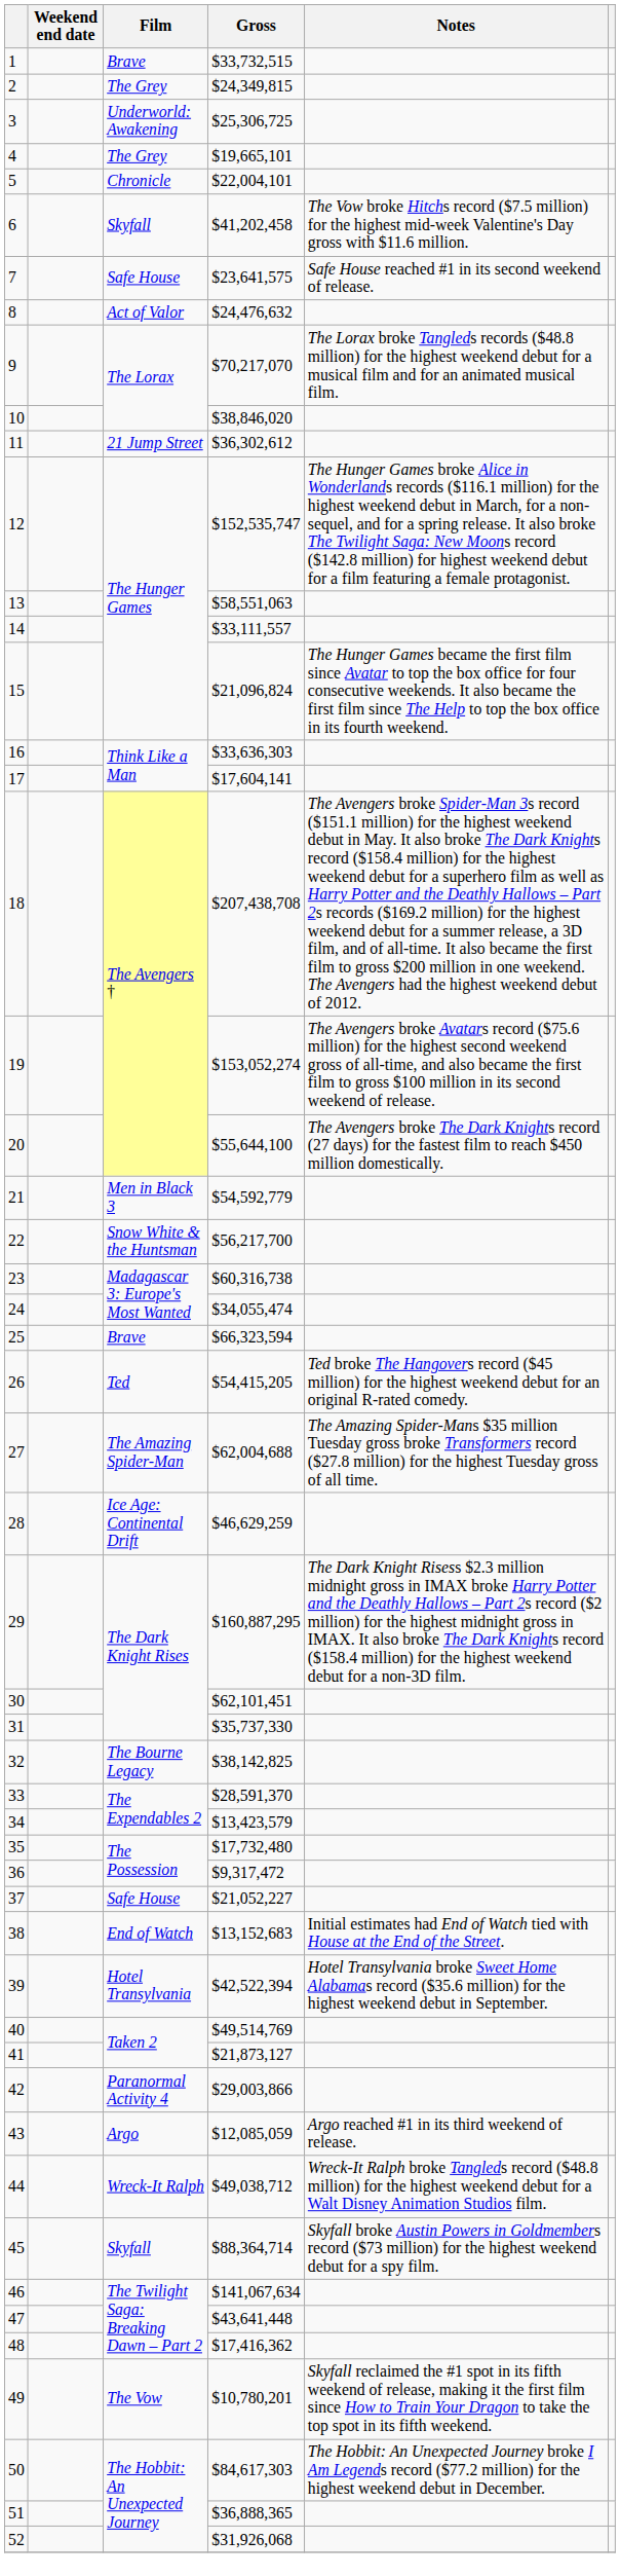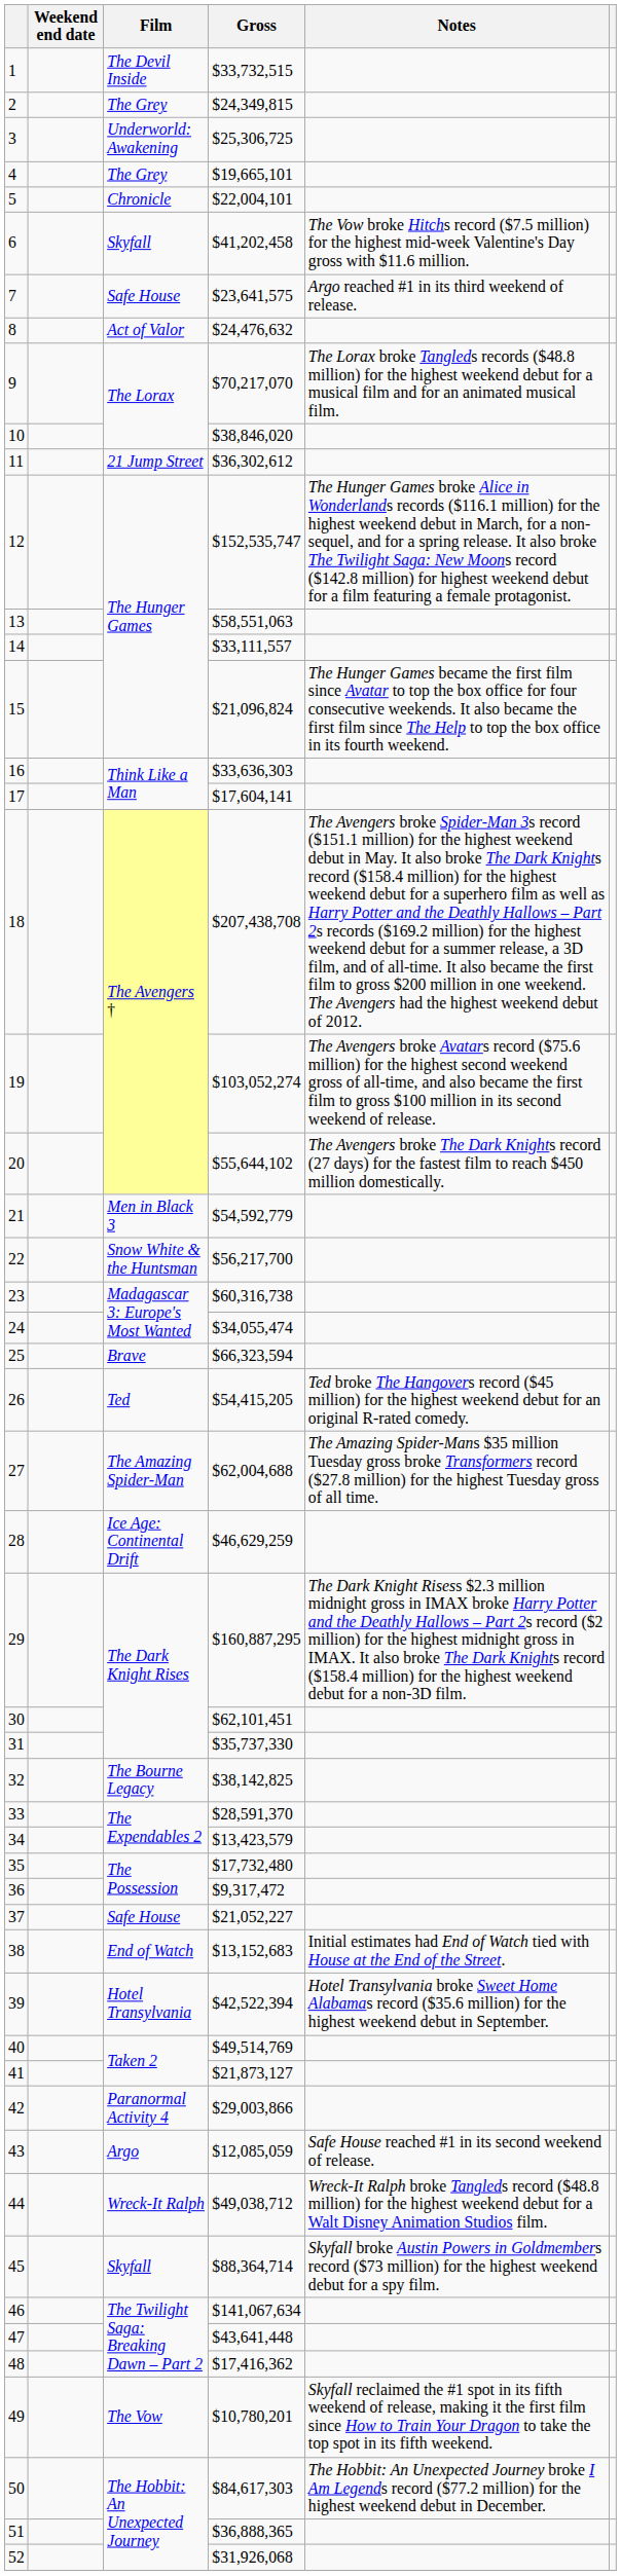 <table class="wikitable sortable">
 <tr>
 <th></th>
 <th>Weekend end date</th>
 <th>Film</th>
 <th>Gross</th>
 <th>Notes</th>
 <th class="unsortable"></th>
 </tr>
 <tr>
 <td>1</td>
 <td></td>
-<td><em><a href='#'>Brave</a></em></td>
+<td><em><a href='#'>The Devil Inside</a></em></td>
 <td>$33,732,515</td>
 <td></td>
 <td></td>
 </tr>
 <tr>
 <td>2</td>
 <td></td>
 <td><em><a href='#'>The Grey</a></em></td>
 <td>$24,349,815</td>
 <td></td>
 <td></td>
 </tr>
 <tr>
 <td>3</td>
 <td></td>
 <td><em><a href='#'>Underworld: Awakening</a></em></td>
 <td>$25,306,725</td>
 <td></td>
 <td></td>
 </tr>
 <tr>
 <td>4</td>
 <td></td>
 <td><em><a href='#'>The Grey</a></em></td>
 <td>$19,665,101</td>
 <td></td>
 <td></td>
 </tr>
 <tr>
 <td>5</td>
 <td></td>
 <td><em><a href='#'>Chronicle</a></em></td>
 <td>$22,004,101</td>
 <td></td>
 <td></td>
 </tr>
 <tr>
 <td>6</td>
 <td></td>
 <td><em><a href='#'>Skyfall</a></em></td>
 <td>$41,202,458</td>
 <td><em>The Vow</em> broke <em><a href='#'>Hitch</a></em>s record ($7.5 million) for the highest mid-week Valentine's Day gross with $11.6 million.</td>
 <td></td>
 </tr>
 <tr>
 <td>7</td>
 <td></td>
 <td><em><a href='#'>Safe House</a></em></td>
 <td>$23,641,575</td>
-<td><em>Safe House</em> reached #1 in its second weekend of release.</td>
+<td><em>Argo</em> reached #1 in its third weekend of release.</td>
 <td></td>
 </tr>
 <tr>
 <td>8</td>
 <td></td>
 <td><em><a href='#'>Act of Valor</a></em></td>
 <td>$24,476,632</td>
 <td></td>
 <td></td>
 </tr>
 <tr>
 <td>9</td>
 <td></td>
 <td rowspan="2"><em><a href='#'>The Lorax</a></em></td>
 <td>$70,217,070</td>
 <td><em>The Lorax</em> broke <em><a href='#'>Tangled</a></em>s records ($48.8 million) for the highest weekend debut for a musical film and for an animated musical film.</td>
 <td></td>
 </tr>
 <tr>
 <td>10</td>
 <td></td>
 <td>$38,846,020</td>
 <td></td>
 <td></td>
 </tr>
 <tr>
 <td>11</td>
 <td></td>
 <td><em><a href='#'>21 Jump Street</a></em></td>
 <td>$36,302,612</td>
 <td></td>
 <td></td>
 </tr>
 <tr>
 <td>12</td>
 <td></td>
 <td rowspan="4"><em><a href='#'>The Hunger Games</a></em></td>
 <td>$152,535,747</td>
 <td><em>The Hunger Games</em> broke <em><a href='#'>Alice in Wonderland</a></em>s records ($116.1 million) for the highest weekend debut in March, for a non-sequel, and for a spring release. It also broke <em><a href='#'>The Twilight Saga: New Moon</a></em>s record ($142.8 million) for highest weekend debut for a film featuring a female protagonist.</td>
 <td></td>
 </tr>
 <tr>
 <td>13</td>
 <td></td>
 <td>$58,551,063</td>
 <td></td>
 <td></td>
 </tr>
 <tr>
 <td>14</td>
 <td></td>
 <td>$33,111,557</td>
 <td></td>
 <td></td>
 </tr>
 <tr>
 <td>15</td>
 <td></td>
 <td>$21,096,824</td>
 <td><em>The Hunger Games</em> became the first film since <em><a href='#'>Avatar</a></em> to top the box office for four consecutive weekends. It also became the first film since <em><a href='#'>The Help</a></em> to top the box office in its fourth weekend.</td>
 <td></td>
 </tr>
 <tr>
 <td>16</td>
 <td></td>
 <td rowspan="2"><em><a href='#'>Think Like a Man</a></em></td>
 <td>$33,636,303</td>
 <td></td>
 <td></td>
 </tr>
 <tr>
 <td>17</td>
 <td></td>
 <td>$17,604,141</td>
 <td></td>
 <td></td>
 </tr>
 <tr>
 <td>18</td>
 <td></td>
 <td rowspan="3" style="background-color:#FFFF99"><em><a href='#'>The Avengers</a></em> †</td>
 <td>$207,438,708</td>
 <td><em>The Avengers</em> broke <em><a href='#'>Spider-Man 3</a></em>s record ($151.1 million) for the highest weekend debut in May. It also broke <em><a href='#'>The Dark Knight</a></em>s record ($158.4 million) for the highest weekend debut for a superhero film as well as <em><a href='#'>Harry Potter and the Deathly Hallows – Part 2</a></em>s records ($169.2 million) for the highest weekend debut for a summer release, a 3D film, and of all-time. It also became the first film to gross $200 million in one weekend. <em>The Avengers</em> had the highest weekend debut of 2012.</td>
 <td></td>
 </tr>
 <tr>
 <td>19</td>
 <td></td>
-<td>$153,052,274</td>
+<td>$103,052,274</td>
 <td><em>The Avengers</em> broke <em><a href='#'>Avatar</a></em>s record ($75.6 million) for the highest second weekend gross of all-time, and also became the first film to gross $100 million in its second weekend of release.</td>
 <td></td>
 </tr>
 <tr>
 <td>20</td>
 <td></td>
-<td>$55,644,100</td>
+<td>$55,644,102</td>
 <td><em>The Avengers</em> broke <em><a href='#'>The Dark Knight</a></em>s record (27 days) for the fastest film to reach $450 million domestically.</td>
 <td></td>
 </tr>
 <tr>
 <td>21</td>
 <td></td>
 <td><em><a href='#'>Men in Black 3</a></em></td>
 <td>$54,592,779</td>
 <td></td>
 <td></td>
 </tr>
 <tr>
 <td>22</td>
 <td></td>
 <td><em><a href='#'>Snow White & the Huntsman</a></em></td>
 <td>$56,217,700</td>
 <td></td>
 <td></td>
 </tr>
 <tr>
 <td>23</td>
 <td></td>
 <td rowspan="2"><em><a href='#'>Madagascar 3: Europe's Most Wanted</a></em></td>
 <td>$60,316,738</td>
 <td></td>
 <td></td>
 </tr>
 <tr>
 <td>24</td>
 <td></td>
 <td>$34,055,474</td>
 <td></td>
 <td></td>
 </tr>
 <tr>
 <td>25</td>
 <td></td>
 <td><em><a href='#'>Brave</a></em></td>
 <td>$66,323,594</td>
 <td></td>
 <td></td>
 </tr>
 <tr>
 <td>26</td>
 <td></td>
 <td><em><a href='#'>Ted</a></em></td>
 <td>$54,415,205</td>
 <td><em>Ted</em> broke <em><a href='#'>The Hangover</a></em>s record ($45 million) for the highest weekend debut for an original R-rated comedy.</td>
 <td></td>
 </tr>
 <tr>
 <td>27</td>
 <td></td>
 <td><em><a href='#'>The Amazing Spider-Man</a></em></td>
 <td>$62,004,688</td>
 <td><em>The Amazing Spider-Man</em>s $35 million Tuesday gross broke <em><a href='#'>Transformers</a></em> record ($27.8 million) for the highest Tuesday gross of all time.</td>
 <td></td>
 </tr>
 <tr>
 <td>28</td>
 <td></td>
 <td><em><a href='#'>Ice Age: Continental Drift</a></em></td>
 <td>$46,629,259</td>
 <td></td>
 <td></td>
 </tr>
 <tr>
 <td>29</td>
 <td></td>
 <td rowspan="3"><em><a href='#'>The Dark Knight Rises</a></em></td>
 <td>$160,887,295</td>
 <td><em>The Dark Knight Rises</em>s $2.3 million midnight gross in IMAX broke <em><a href='#'>Harry Potter and the Deathly Hallows – Part 2</a></em>s record ($2 million) for the highest midnight gross in IMAX. It also broke <em><a href='#'>The Dark Knight</a></em>s record ($158.4 million) for the highest weekend debut for a non-3D film.</td>
 <td></td>
 </tr>
 <tr>
 <td>30</td>
 <td></td>
 <td>$62,101,451</td>
 <td></td>
 <td></td>
 </tr>
 <tr>
 <td>31</td>
 <td></td>
 <td>$35,737,330</td>
 <td></td>
 <td></td>
 </tr>
 <tr>
 <td>32</td>
 <td></td>
 <td><em><a href='#'>The Bourne Legacy</a></em></td>
 <td>$38,142,825</td>
 <td></td>
 <td></td>
 </tr>
 <tr>
 <td>33</td>
 <td></td>
 <td rowspan="2"><em><a href='#'>The Expendables 2</a></em></td>
 <td>$28,591,370</td>
 <td></td>
 <td></td>
 </tr>
 <tr>
 <td>34</td>
 <td></td>
 <td>$13,423,579</td>
 <td></td>
 <td></td>
 </tr>
 <tr>
 <td>35</td>
 <td></td>
 <td rowspan="2"><em><a href='#'>The Possession</a></em></td>
 <td>$17,732,480</td>
 <td></td>
 <td></td>
 </tr>
 <tr>
 <td>36</td>
 <td></td>
 <td>$9,317,472</td>
 <td></td>
 <td></td>
 </tr>
 <tr>
 <td>37</td>
 <td></td>
 <td><em><a href='#'>Safe House</a></em></td>
 <td>$21,052,227</td>
 <td></td>
 <td></td>
 </tr>
 <tr>
 <td>38</td>
 <td></td>
 <td><em><a href='#'>End of Watch</a></em></td>
 <td>$13,152,683</td>
 <td>Initial estimates had <em>End of Watch</em> tied with <em><a href='#'>House at the End of the Street</a></em>.</td>
 <td></td>
 </tr>
 <tr>
 <td>39</td>
 <td></td>
 <td><em><a href='#'>Hotel Transylvania</a></em></td>
 <td>$42,522,394</td>
 <td><em>Hotel Transylvania</em> broke <em><a href='#'>Sweet Home Alabama</a></em>s record ($35.6 million) for the highest weekend debut in September.</td>
 <td></td>
 </tr>
 <tr>
 <td>40</td>
 <td></td>
 <td rowspan="2"><em><a href='#'>Taken 2</a></em></td>
 <td>$49,514,769</td>
 <td></td>
 <td></td>
 </tr>
 <tr>
 <td>41</td>
 <td></td>
 <td>$21,873,127</td>
 <td></td>
 <td></td>
 </tr>
 <tr>
 <td>42</td>
 <td></td>
 <td><em><a href='#'>Paranormal Activity 4</a></em></td>
 <td>$29,003,866</td>
 <td></td>
 <td></td>
 </tr>
 <tr>
 <td>43</td>
 <td></td>
 <td><em><a href='#'>Argo</a></em></td>
 <td>$12,085,059</td>
-<td><em>Argo</em> reached #1 in its third weekend of release.</td>
+<td><em>Safe House</em> reached #1 in its second weekend of release.</td>
 <td></td>
 </tr>
 <tr>
 <td>44</td>
 <td></td>
 <td><em><a href='#'>Wreck-It Ralph</a></em></td>
 <td>$49,038,712</td>
 <td><em>Wreck-It Ralph</em> broke <em><a href='#'>Tangled</a></em>s record ($48.8 million) for the highest weekend debut for a <a href='#'>Walt Disney Animation Studios</a> film.</td>
 <td></td>
 </tr>
 <tr>
 <td>45</td>
 <td></td>
 <td><em><a href='#'>Skyfall</a></em></td>
 <td>$88,364,714</td>
 <td><em>Skyfall</em> broke <em><a href='#'>Austin Powers in Goldmember</a></em>s record ($73 million) for the highest weekend debut for a spy film.</td>
 <td></td>
 </tr>
 <tr>
 <td>46</td>
 <td></td>
 <td rowspan="3"><em><a href='#'>The Twilight Saga: Breaking Dawn – Part 2</a></em></td>
 <td>$141,067,634</td>
 <td></td>
 <td></td>
 </tr>
 <tr>
 <td>47</td>
 <td></td>
 <td>$43,641,448</td>
 <td></td>
 <td></td>
 </tr>
 <tr>
 <td>48</td>
 <td></td>
 <td>$17,416,362</td>
 <td></td>
 <td></td>
 </tr>
 <tr>
 <td>49</td>
 <td></td>
 <td><em><a href='#'>The Vow</a></em></td>
 <td>$10,780,201</td>
 <td><em>Skyfall</em> reclaimed the #1 spot in its fifth weekend of release, making it the first film since <em><a href='#'>How to Train Your Dragon</a></em> to take the top spot in its fifth weekend.</td>
 <td></td>
 </tr>
 <tr>
 <td>50</td>
 <td></td>
 <td rowspan="3"><em><a href='#'>The Hobbit: An Unexpected Journey</a></em></td>
 <td>$84,617,303</td>
 <td><em>The Hobbit: An Unexpected Journey</em> broke <em><a href='#'>I Am Legend</a></em>s record ($77.2 million) for the highest weekend debut in December.</td>
 <td></td>
 </tr>
 <tr>
 <td>51</td>
 <td></td>
 <td>$36,888,365</td>
 <td></td>
 <td></td>
 </tr>
 <tr>
 <td>52</td>
 <td></td>
 <td>$31,926,068</td>
 <td></td>
 <td></td>
 </tr>
 <tr>
 </tr>
 </table>
